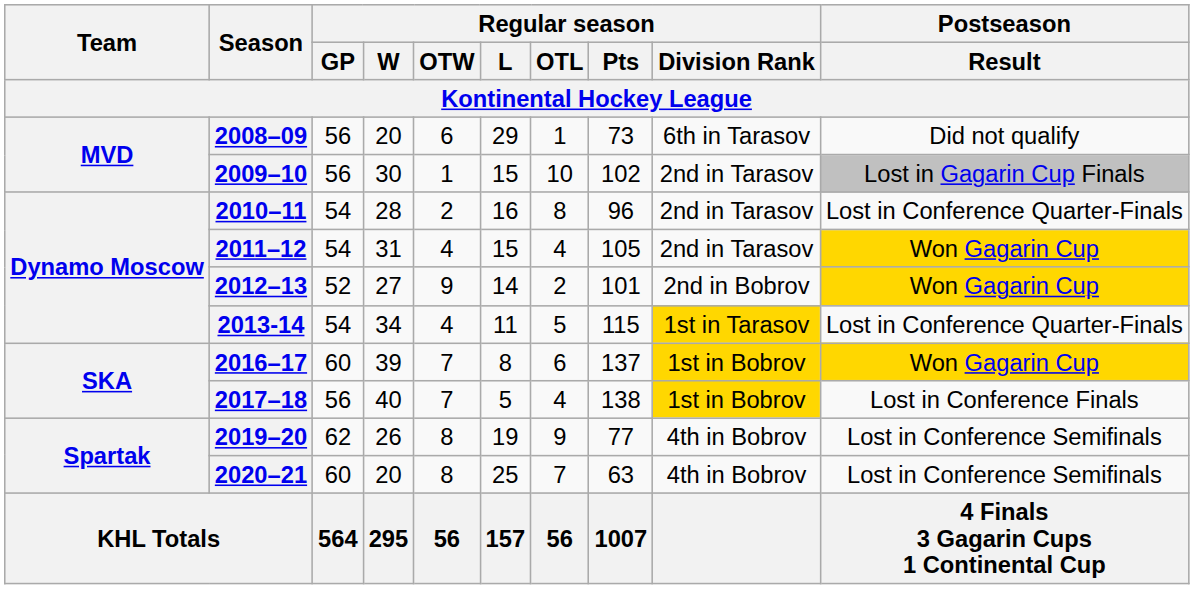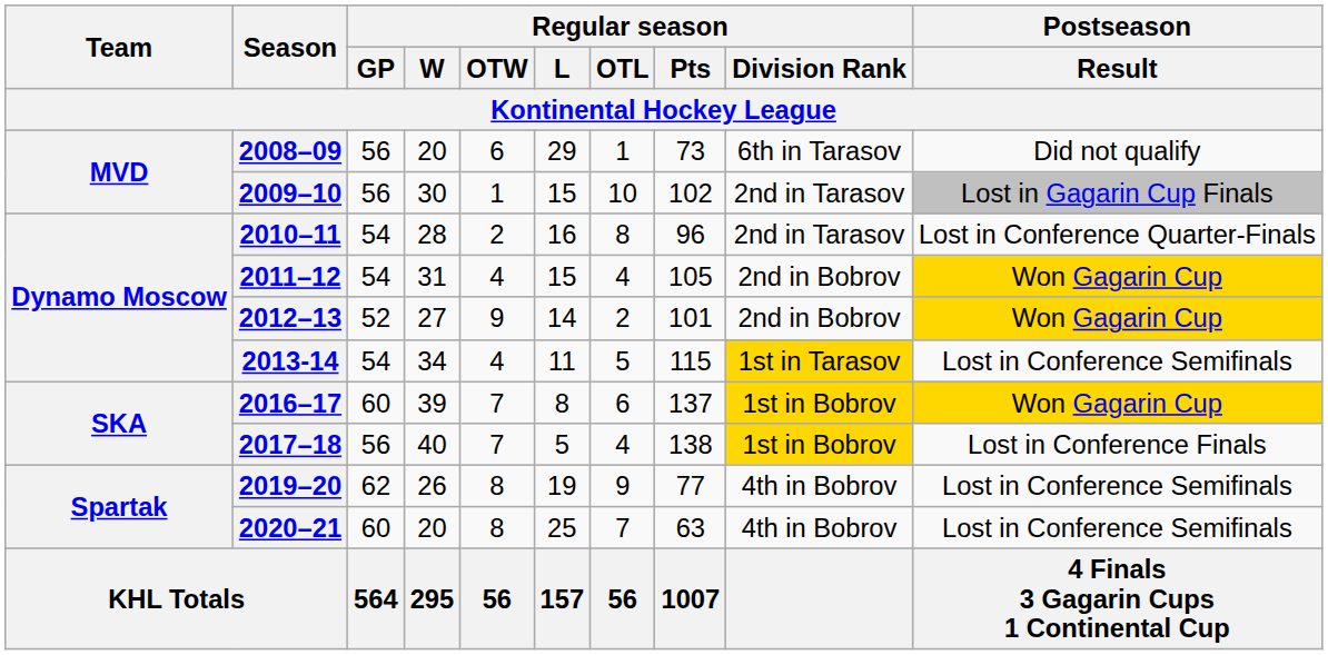 <table class="wikitable" style="font-size: 95%; text-align:center;">
 <tr>
 <th rowspan="2">Team</th>
 <th rowspan="2">Season</th>
 <th colspan="7">Regular season</th>
 <th colspan="1">Postseason</th>
 </tr>
 <tr>
 <th>GP</th>
 <th>W</th>
 <th>OTW</th>
 <th>L</th>
 <th>OTL</th>
 <th>Pts</th>
 <th>Division Rank</th>
 <th>Result</th>
 </tr>
 <tr>
 <th colspan="11"><a href='#'>Kontinental Hockey League</a></th>
 </tr>
 <tr>
 <th rowspan="2"><a href='#'>MVD</a></th>
 <th><a href='#'>2008–09</a></th>
 <td>56</td>
 <td>20</td>
 <td>6</td>
 <td>29</td>
 <td>1</td>
 <td>73</td>
 <td>6th in Tarasov</td>
 <td>Did not qualify</td>
 </tr>
 <tr>
 <th><a href='#'>2009–10</a></th>
 <td>56</td>
 <td>30</td>
 <td>1</td>
 <td>15</td>
 <td>10</td>
 <td>102</td>
 <td>2nd in Tarasov</td>
 <td bgcolor="#c0c0c0">Lost in <a href='#'>Gagarin Cup</a> Finals</td>
 </tr>
 <tr>
 <th rowspan="4"><a href='#'>Dynamo Moscow</a></th>
 <th><a href='#'>2010–11</a></th>
 <td>54</td>
 <td>28</td>
 <td>2</td>
 <td>16</td>
 <td>8</td>
 <td>96</td>
 <td>2nd in Tarasov</td>
 <td>Lost in Conference Quarter-Finals</td>
 </tr>
 <tr>
 <th><a href='#'>2011–12</a></th>
 <td>54</td>
 <td>31</td>
 <td>4</td>
 <td>15</td>
 <td>4</td>
 <td>105</td>
-<td>2nd in Tarasov</td>
+<td>2nd in Bobrov</td>
 <td bgcolor="#ffd700">Won <a href='#'>Gagarin Cup</a></td>
 </tr>
 <tr>
 <th><a href='#'>2012–13</a></th>
 <td>52</td>
 <td>27</td>
 <td>9</td>
 <td>14</td>
 <td>2</td>
 <td>101</td>
 <td>2nd in Bobrov</td>
 <td bgcolor="#ffd700">Won <a href='#'>Gagarin Cup</a></td>
 </tr>
 <tr>
 <th><a href='#'>2013-14</a></th>
 <td>54</td>
 <td>34</td>
 <td>4</td>
 <td>11</td>
 <td>5</td>
 <td>115</td>
 <td bgcolor="#ffd700">1st in Tarasov</td>
-<td>Lost in Conference Quarter-Finals</td>
+<td>Lost in Conference Semifinals</td>
 </tr>
 <tr>
 <th rowspan="2"><a href='#'>SKA</a></th>
 <th><a href='#'>2016–17</a></th>
 <td>60</td>
 <td>39</td>
 <td>7</td>
 <td>8</td>
 <td>6</td>
 <td>137</td>
 <td bgcolor="#ffd700">1st in Bobrov</td>
 <td bgcolor="#ffd700">Won <a href='#'>Gagarin Cup</a></td>
 </tr>
 <tr>
 <th><a href='#'>2017–18</a></th>
 <td>56</td>
 <td>40</td>
 <td>7</td>
 <td>5</td>
 <td>4</td>
 <td>138</td>
 <td bgcolor="#ffd700">1st in Bobrov</td>
 <td>Lost in Conference Finals</td>
 </tr>
 <tr>
 <th rowspan="2"><a href='#'>Spartak</a></th>
 <th><a href='#'>2019–20</a></th>
 <td>62</td>
 <td>26</td>
 <td>8</td>
 <td>19</td>
 <td>9</td>
 <td>77</td>
 <td>4th in Bobrov</td>
 <td>Lost in Conference Semifinals</td>
 </tr>
 <tr>
 <th><a href='#'>2020–21</a></th>
 <td>60</td>
 <td>20</td>
 <td>8</td>
 <td>25</td>
 <td>7</td>
 <td>63</td>
 <td>4th in Bobrov</td>
 <td>Lost in Conference Semifinals</td>
 </tr>
 <tr>
 <th colspan="2">KHL Totals</th>
 <th>564</th>
 <th>295</th>
 <th>56</th>
 <th>157</th>
 <th>56</th>
 <th>1007</th>
 <th></th>
 <th>4 Finals<br>3 Gagarin Cups<br>1 Continental Cup</th>
 </tr>
 </table>
